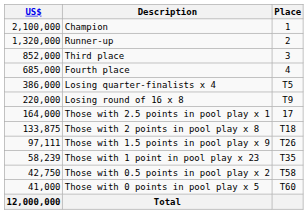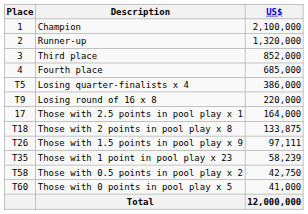 <table class="wikitable">
 <tr>
+<th>Place</th>
+<th>Description</th>
 <th><a href='#'>US$</a></th>
-<th>Description</th>
-<th>Place</th>
 </tr>
 <tr>
+<td align=center>1</td>
+<td>Champion</td>
 <td align=right>2,100,000</td>
-<td>Champion</td>
-<td align=center>1</td>
 </tr>
 <tr>
+<td align=center>2</td>
+<td>Runner-up</td>
 <td align=right>1,320,000</td>
-<td>Runner-up</td>
-<td align=center>2</td>
 </tr>
 <tr>
+<td align=center>3</td>
+<td>Third place</td>
 <td align=right>852,000</td>
-<td>Third place</td>
-<td align=center>3</td>
 </tr>
 <tr>
+<td align=center>4</td>
+<td>Fourth place</td>
 <td align=right>685,000</td>
-<td>Fourth place</td>
-<td align=center>4</td>
 </tr>
 <tr>
+<td align=center>T5</td>
+<td>Losing quarter-finalists x 4</td>
 <td align=right>386,000</td>
-<td>Losing quarter-finalists x 4</td>
-<td align=center>T5</td>
 </tr>
 <tr>
+<td align=center>T9</td>
+<td>Losing round of 16  x 8</td>
 <td align=right>220,000</td>
-<td>Losing round of 16  x 8</td>
-<td align=center>T9</td>
 </tr>
 <tr>
+<td align=center>17</td>
+<td>Those with 2.5 points in pool play x 1</td>
 <td align=right>164,000</td>
-<td>Those with 2.5 points in pool play x 1</td>
-<td align=center>17</td>
 </tr>
 <tr>
+<td align=center>T18</td>
+<td>Those with 2 points in pool play x 8</td>
 <td align=right>133,875</td>
-<td>Those with 2 points in pool play x 8</td>
-<td align=center>T18</td>
 </tr>
 <tr>
+<td align=center>T26</td>
+<td>Those with 1.5 points in pool play x 9</td>
 <td align=right>97,111</td>
-<td>Those with 1.5 points in pool play x 9</td>
-<td align=center>T26</td>
 </tr>
 <tr>
+<td align=center>T35</td>
+<td>Those with 1 point in pool play x 23</td>
 <td align=right>58,239</td>
-<td>Those with 1 point in pool play x 23</td>
-<td align=center>T35</td>
 </tr>
 <tr>
+<td align=center>T58</td>
+<td>Those with 0.5 points in pool play x 2</td>
 <td align=right>42,750</td>
-<td>Those with 0.5 points in pool play x 2</td>
-<td align=center>T58</td>
 </tr>
 <tr>
+<td align=center>T60</td>
+<td align=left>Those with 0 points in pool play x 5</td>
 <td align=right>41,000</td>
-<td align=left>Those with 0 points in pool play x 5</td>
-<td align=center>T60</td>
 </tr>
 <tr>
+<th></th>
+<th>Total</th>
 <th>12,000,000</th>
-<th>Total</th>
-<th></th>
 </tr>
 </table>
